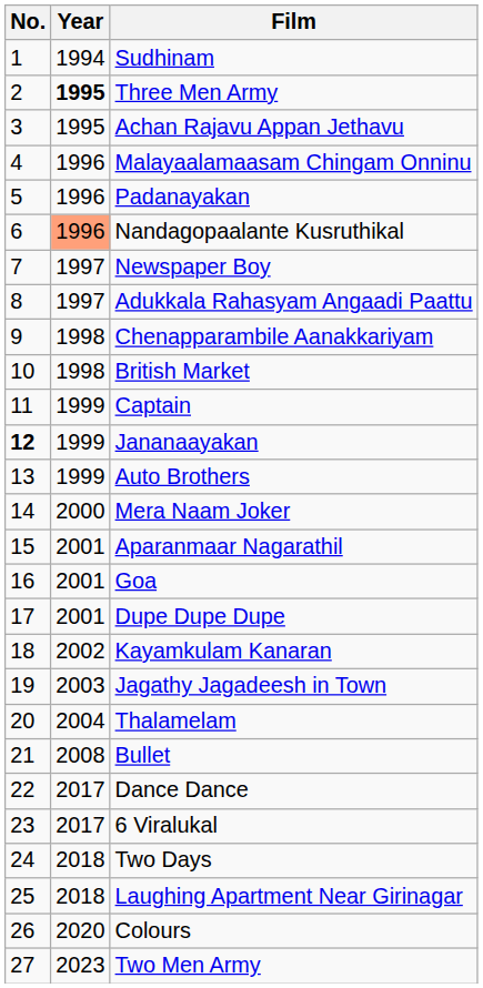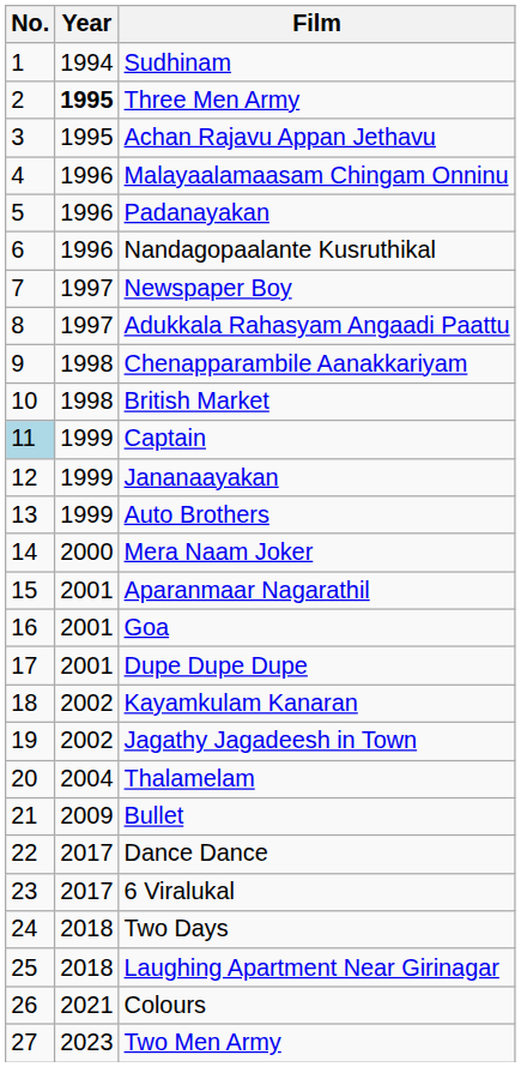 <table class="wikitable sortable">
 <tr>
 <th>No.</th>
 <th>Year</th>
 <th>Film</th>
 </tr>
 <tr>
 <td>1</td>
 <td>1994</td>
 <td><a href='#'>Sudhinam</a></td>
 </tr>
 <tr>
 <td>2</td>
 <td><strong>1995</strong></td>
 <td><a href='#'>Three Men Army</a></td>
 </tr>
 <tr>
 <td>3</td>
 <td>1995</td>
 <td><a href='#'>Achan Rajavu Appan Jethavu</a></td>
 </tr>
 <tr>
 <td>4</td>
 <td>1996</td>
 <td><a href='#'>Malayaalamaasam Chingam Onninu</a></td>
 </tr>
 <tr>
 <td>5</td>
 <td>1996</td>
 <td><a href='#'>Padanayakan</a></td>
 </tr>
 <tr>
 <td>6</td>
-<td style="background: lightsalmon;">1996</td>
+<td>1996</td>
 <td>Nandagopaalante Kusruthikal</td>
 </tr>
 <tr>
 <td>7</td>
 <td>1997</td>
 <td><a href='#'>Newspaper Boy</a></td>
 </tr>
 <tr>
 <td>8</td>
 <td>1997</td>
 <td><a href='#'>Adukkala Rahasyam Angaadi Paattu</a></td>
 </tr>
 <tr>
 <td>9</td>
 <td>1998</td>
 <td><a href='#'>Chenapparambile Aanakkariyam</a></td>
 </tr>
 <tr>
 <td>10</td>
 <td>1998</td>
 <td><a href='#'>British Market</a></td>
 </tr>
 <tr>
-<td>11</td>
+<td style="background: lightblue;">11</td>
 <td>1999</td>
 <td><a href='#'>Captain</a></td>
 </tr>
 <tr>
-<td><strong>12</strong></td>
+<td>12</td>
 <td>1999</td>
 <td><a href='#'>Jananaayakan</a></td>
 </tr>
 <tr>
 <td>13</td>
 <td>1999</td>
 <td><a href='#'>Auto Brothers</a></td>
 </tr>
 <tr>
 <td>14</td>
 <td>2000</td>
 <td><a href='#'>Mera Naam Joker</a></td>
 </tr>
 <tr>
 <td>15</td>
 <td>2001</td>
 <td><a href='#'>Aparanmaar Nagarathil</a></td>
 </tr>
 <tr>
 <td>16</td>
 <td>2001</td>
 <td><a href='#'>Goa</a></td>
 </tr>
 <tr>
 <td>17</td>
 <td>2001</td>
 <td><a href='#'>Dupe Dupe Dupe</a></td>
 </tr>
 <tr>
 <td>18</td>
 <td>2002</td>
 <td><a href='#'>Kayamkulam Kanaran</a></td>
 </tr>
 <tr>
 <td>19</td>
-<td>2003</td>
+<td>2002</td>
 <td><a href='#'>Jagathy Jagadeesh in Town</a></td>
 </tr>
 <tr>
 <td>20</td>
 <td>2004</td>
 <td><a href='#'>Thalamelam</a></td>
 </tr>
 <tr>
 <td>21</td>
-<td>2008</td>
+<td>2009</td>
 <td><a href='#'>Bullet</a></td>
 </tr>
 <tr>
 <td>22</td>
 <td>2017</td>
 <td>Dance Dance</td>
 </tr>
 <tr>
 <td>23</td>
 <td>2017</td>
 <td>6 Viralukal</td>
 </tr>
 <tr>
 <td>24</td>
 <td>2018</td>
 <td>Two Days</td>
 </tr>
 <tr>
 <td>25</td>
 <td>2018</td>
 <td><a href='#'>Laughing Apartment Near Girinagar</a></td>
 </tr>
 <tr>
 <td>26</td>
-<td>2020</td>
+<td>2021</td>
 <td>Colours</td>
 </tr>
 <tr>
 <td>27</td>
 <td>2023</td>
 <td><a href='#'>Two Men Army</a></td>
 </tr>
 </table>
